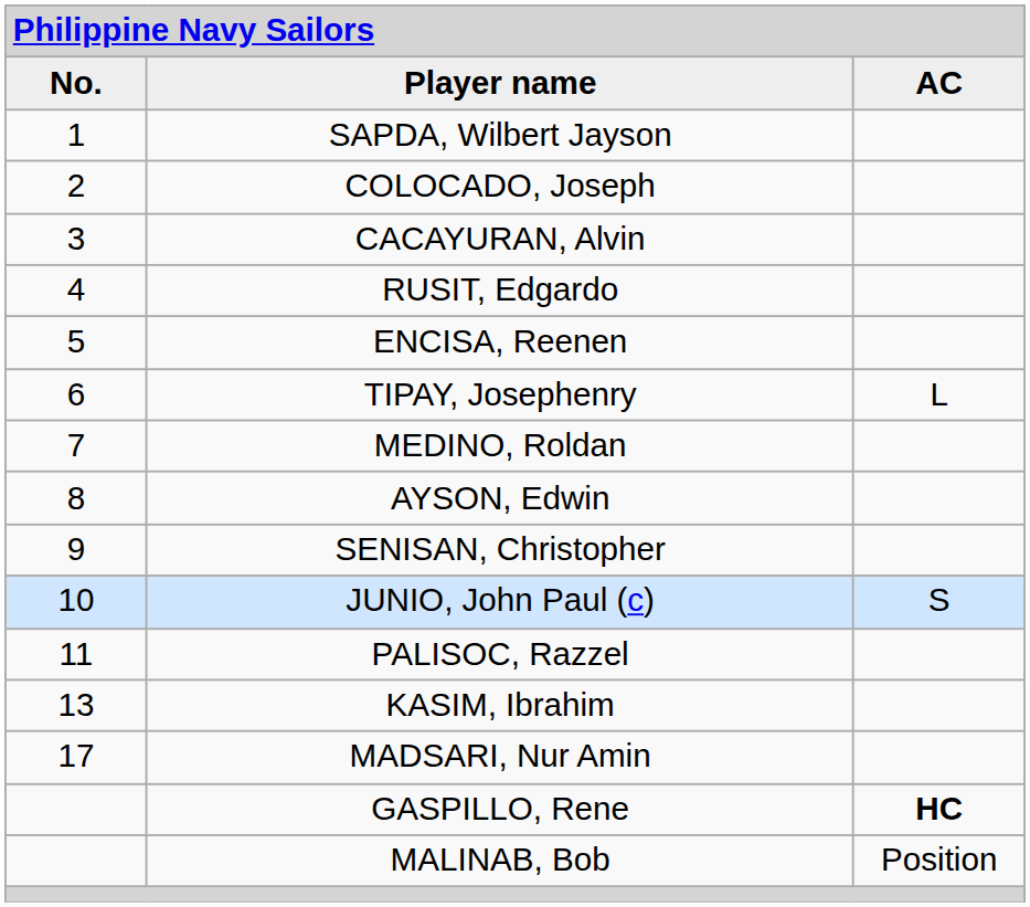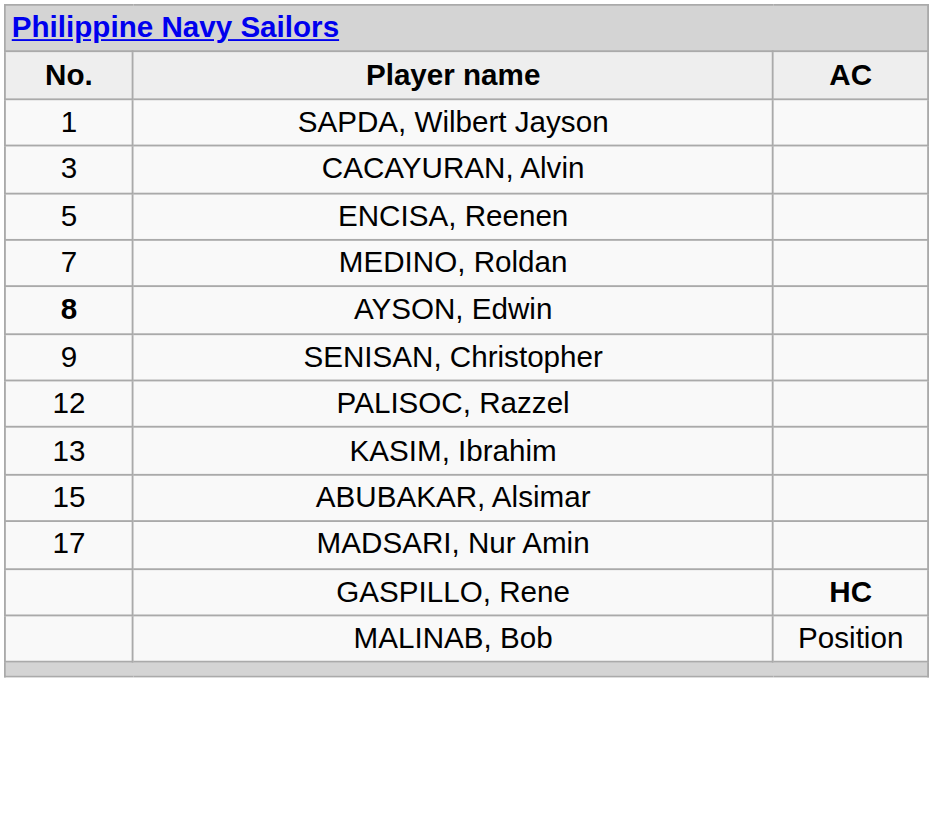 <table class='wikitable mw-collapsible mw-collapsed' style='text-align: center; width: 500px; border: none;'>
 <tr>
 <th style="background:#D4D4D4; text-align:left;" colspan=3><a href='#'>Philippine Navy Sailors</a></th>
 </tr>
 <tr style="background:#EEEEEE; font-weight:bold;">
 <td width=10%>No.</td>
 <td width=50%>Player name</td>
 <td align=center>AC</td>
 </tr>
 <tr>
 <td align=center>1</td>
 <td>SAPDA, Wilbert Jayson</td>
 <td align=center></td>
 </tr>
 <tr>
-<td align=center>2</td>
-<td>COLOCADO, Joseph</td>
-<td align=center></td>
-</tr>
-<tr>
 <td align=center>3</td>
 <td>CACAYURAN, Alvin</td>
-<td align=center></td>
-</tr>
-<tr>
-<td align=center>4</td>
-<td>RUSIT, Edgardo</td>
 <td align=center></td>
 </tr>
 <tr>
 <td align=center>5</td>
 <td>ENCISA, Reenen</td>
 <td align=center></td>
 </tr>
 <tr>
-<td align=center>6</td>
-<td>TIPAY, Josephenry</td>
-<td align=center>L</td>
-</tr>
-<tr>
 <td align=center>7</td>
 <td>MEDINO, Roldan</td>
 <td align=center></td>
 </tr>
 <tr>
-<td align=center>8</td>
+<td align=center><strong>8</strong></td>
 <td>AYSON, Edwin</td>
 <td align=center></td>
 </tr>
 <tr>
 <td align=center>9</td>
 <td>SENISAN, Christopher</td>
 <td align=center></td>
 </tr>
-<tr style="background:#D0E6FF;">
-<td align=center>10</td>
-<td>JUNIO, John Paul (<a href='#'>c</a>)</td>
-<td align=center>S</td>
-</tr>
 <tr>
-<td align=center>11</td>
+<td align=center>12</td>
 <td>PALISOC, Razzel</td>
 <td align=center></td>
 </tr>
 <tr>
 <td align=center>13</td>
 <td>KASIM, Ibrahim</td>
+<td align=center></td>
+</tr>
+<tr>
+<td align=center>15</td>
+<td>ABUBAKAR, Alsimar</td>
 <td align=center></td>
 </tr>
 <tr>
 <td align=center>17</td>
 <td>MADSARI, Nur Amin</td>
 <td align=center></td>
 </tr>
 <tr>
 <td align=center></td>
 <td>GASPILLO, Rene</td>
 <td align=center><strong>HC</strong></td>
 </tr>
 <tr>
 <td align=center></td>
 <td>MALINAB, Bob</td>
 <td width=10%>Position</td>
 </tr>
 <tr>
 <th style="background:#D4D4D4;" colspan=3></th>
 </tr>
 <tr>
 </tr>
 </table>
